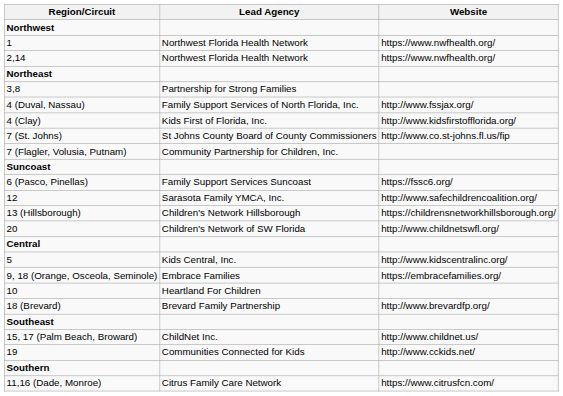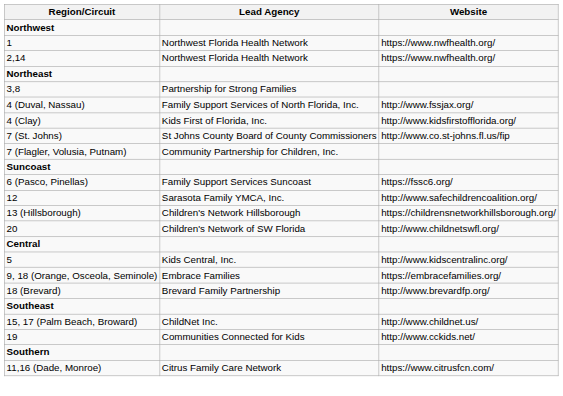 <table class="wikitable">
 <tr>
 <th><strong>Region/Circuit</strong></th>
 <th><strong>Lead Agency</strong></th>
 <th>Website</th>
 </tr>
 <tr>
 <td><strong>Northwest</strong></td>
 <td></td>
 <td></td>
 </tr>
 <tr>
 <td>1</td>
 <td>Northwest Florida Health Network</td>
 <td>https://www.nwfhealth.org/</td>
 </tr>
 <tr>
 <td>2,14</td>
 <td>Northwest Florida Health Network</td>
 <td>https://www.nwfhealth.org/</td>
 </tr>
 <tr>
 <td><strong>Northeast</strong></td>
 <td></td>
 <td></td>
 </tr>
 <tr>
 <td>3,8</td>
 <td>Partnership for Strong Families</td>
 <td></td>
 </tr>
 <tr>
 <td>4 (Duval, Nassau)</td>
 <td>Family Support Services of North Florida, Inc.</td>
 <td>http://www.fssjax.org/</td>
 </tr>
 <tr>
 <td>4 (Clay)</td>
 <td>Kids First of Florida, Inc.</td>
 <td>http://www.kidsfirstofflorida.org/</td>
 </tr>
 <tr>
 <td>7 (St. Johns)</td>
 <td>St Johns County Board of County Commissioners</td>
 <td>http://www.co.st-johns.fl.us/fip</td>
 </tr>
 <tr>
 <td>7 (Flagler, Volusia, Putnam)</td>
 <td>Community Partnership for Children, Inc.</td>
 <td></td>
 </tr>
 <tr>
 <td><strong>Suncoast</strong></td>
 <td></td>
 <td></td>
 </tr>
 <tr>
 <td>6 (Pasco, Pinellas)</td>
 <td>Family Support Services Suncoast</td>
 <td>https://fssc6.org/</td>
 </tr>
 <tr>
 <td>12</td>
 <td>Sarasota Family YMCA, Inc.</td>
 <td>http://www.safechildrencoalition.org/</td>
 </tr>
 <tr>
 <td>13 (Hillsborough)</td>
 <td>Children's Network Hillsborough</td>
 <td>https://childrensnetworkhillsborough.org/</td>
 </tr>
 <tr>
 <td>20</td>
 <td>Children's Network of SW Florida</td>
 <td>http://www.childnetswfl.org/</td>
 </tr>
 <tr>
 <td><strong>Central</strong></td>
 <td></td>
 <td></td>
 </tr>
 <tr>
 <td>5</td>
 <td>Kids Central, Inc.</td>
 <td>http://www.kidscentralinc.org/</td>
 </tr>
 <tr>
 <td>9, 18 (Orange, Osceola, Seminole)</td>
 <td>Embrace Families</td>
 <td>https://embracefamilies.org/</td>
 </tr>
 <tr>
-<td>10</td>
-<td>Heartland For Children</td>
-<td></td>
-</tr>
-<tr>
 <td>18 (Brevard)</td>
 <td>Brevard Family Partnership</td>
 <td>http://www.brevardfp.org/</td>
 </tr>
 <tr>
 <td><strong>Southeast</strong></td>
 <td></td>
 <td></td>
 </tr>
 <tr>
 <td>15, 17 (Palm Beach, Broward)</td>
 <td>ChildNet Inc.</td>
 <td>http://www.childnet.us/</td>
 </tr>
 <tr>
 <td>19</td>
 <td>Communities Connected for Kids</td>
 <td>http://www.cckids.net/</td>
 </tr>
 <tr>
 <td><strong>Southern</strong></td>
 <td></td>
 <td></td>
 </tr>
 <tr>
 <td>11,16 (Dade, Monroe)</td>
 <td>Citrus Family Care Network</td>
 <td>https://www.citrusfcn.com/</td>
 </tr>
 </table>
